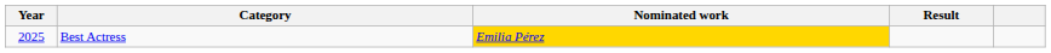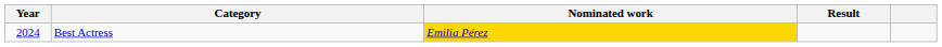 <table class="wikitable plainrowheaders" style="width:100%;">
 <tr>
 <th scope="col" style="width:5%;">Year</th>
 <th scope="col" style="width:40%;">Category</th>
 <th scope="col" style="width:40%;">Nominated work</th>
 <th scope="col" style="width:10%;">Result</th>
 <th scope="col" style="width:5%;"></th>
 </tr>
 <tr>
-<td align="center"><a href='#'>2025</a></td>
+<td align="center"><a href='#'>2024</a></td>
 <td><a href='#'>Best Actress</a></td>
 <td style="background: gold;"><em><a href='#'>Emilia Pérez</a></em></td>
 <td></td>
 <td align="center" rowspan="1"></td>
 </tr>
 </table>
